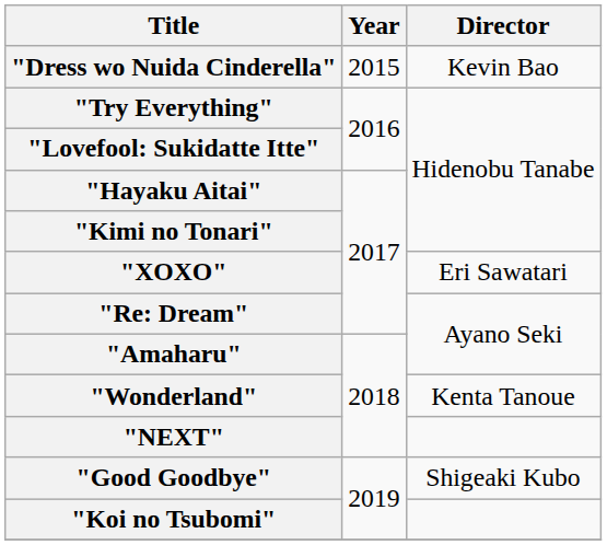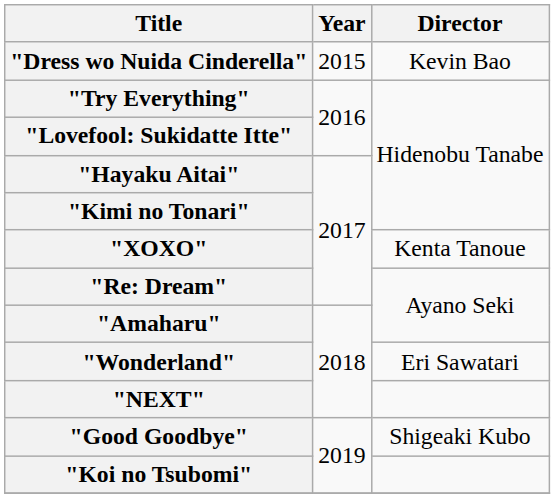 <table class="wikitable plainrowheaders" style="text-align:center;">
 <tr>
 <th scope="col">Title</th>
 <th scope="col">Year</th>
 <th scope="col">Director</th>
 </tr>
 <tr>
 <th scope="row">"Dress wo Nuida Cinderella"</th>
 <td>2015</td>
 <td>Kevin Bao</td>
 </tr>
 <tr>
 <th scope="row">"Try Everything"</th>
 <td rowspan="2">2016</td>
 <td rowspan="4">Hidenobu	Tanabe</td>
 </tr>
 <tr>
 <th scope="row">"Lovefool: Sukidatte Itte"</th>
 </tr>
 <tr>
 <th scope="row">"Hayaku Aitai"</th>
 <td rowspan="4">2017</td>
 </tr>
 <tr>
 <th scope="row">"Kimi no Tonari"</th>
 </tr>
 <tr>
 <th scope="row">"XOXO"</th>
-<td>Eri Sawatari</td>
+<td>Kenta Tanoue</td>
 </tr>
 <tr>
 <th scope="row">"Re: Dream"</th>
 <td rowspan="2">Ayano Seki</td>
 </tr>
 <tr>
 <th scope="row">"Amaharu"</th>
 <td rowspan="3">2018</td>
 </tr>
 <tr>
 <th scope="row">"Wonderland"</th>
-<td>Kenta Tanoue</td>
+<td>Eri Sawatari</td>
 </tr>
 <tr>
 <th scope="row">"NEXT"</th>
 <td></td>
 </tr>
 <tr>
 <th scope="row">"Good Goodbye"</th>
 <td rowspan="2">2019</td>
 <td>Shigeaki Kubo</td>
 </tr>
 <tr>
 <th scope="row">"Koi no Tsubomi"</th>
 <td></td>
 </tr>
 <tr>
 </tr>
 </table>
